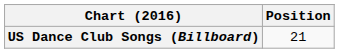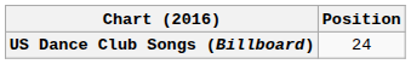 <table class="wikitable plainrowheaders" style="text-align:center;">
 <tr>
 <th scope="col">Chart (2016)</th>
 <th scope="col">Position</th>
 </tr>
 <tr>
 <th scope="row">US Dance Club Songs (<em>Billboard</em>)</th>
-<td>21</td>
+<td>24</td>
 </tr>
 </table>
